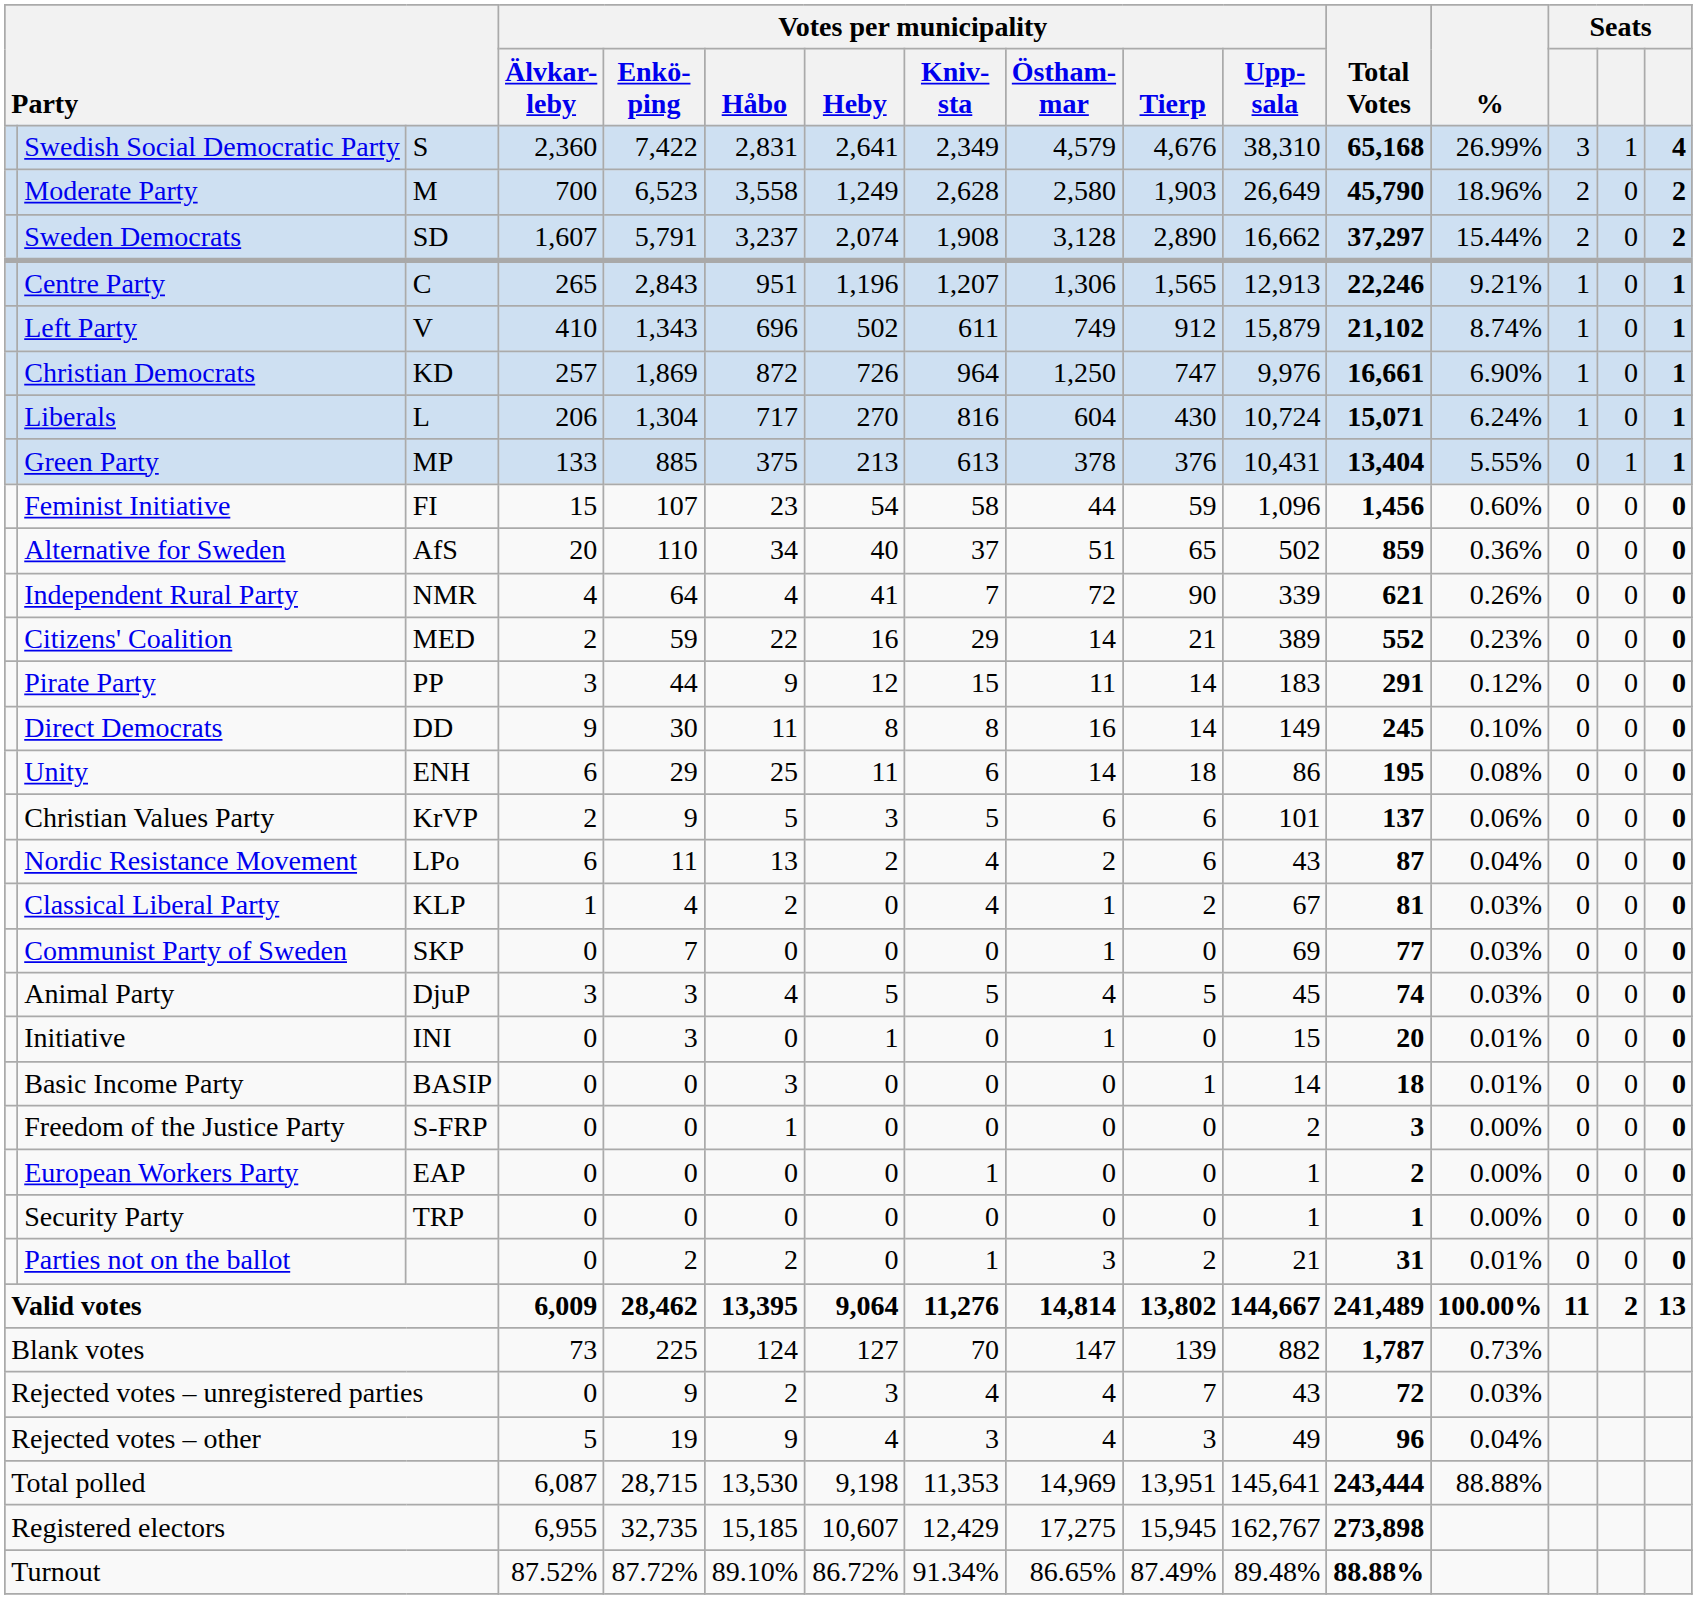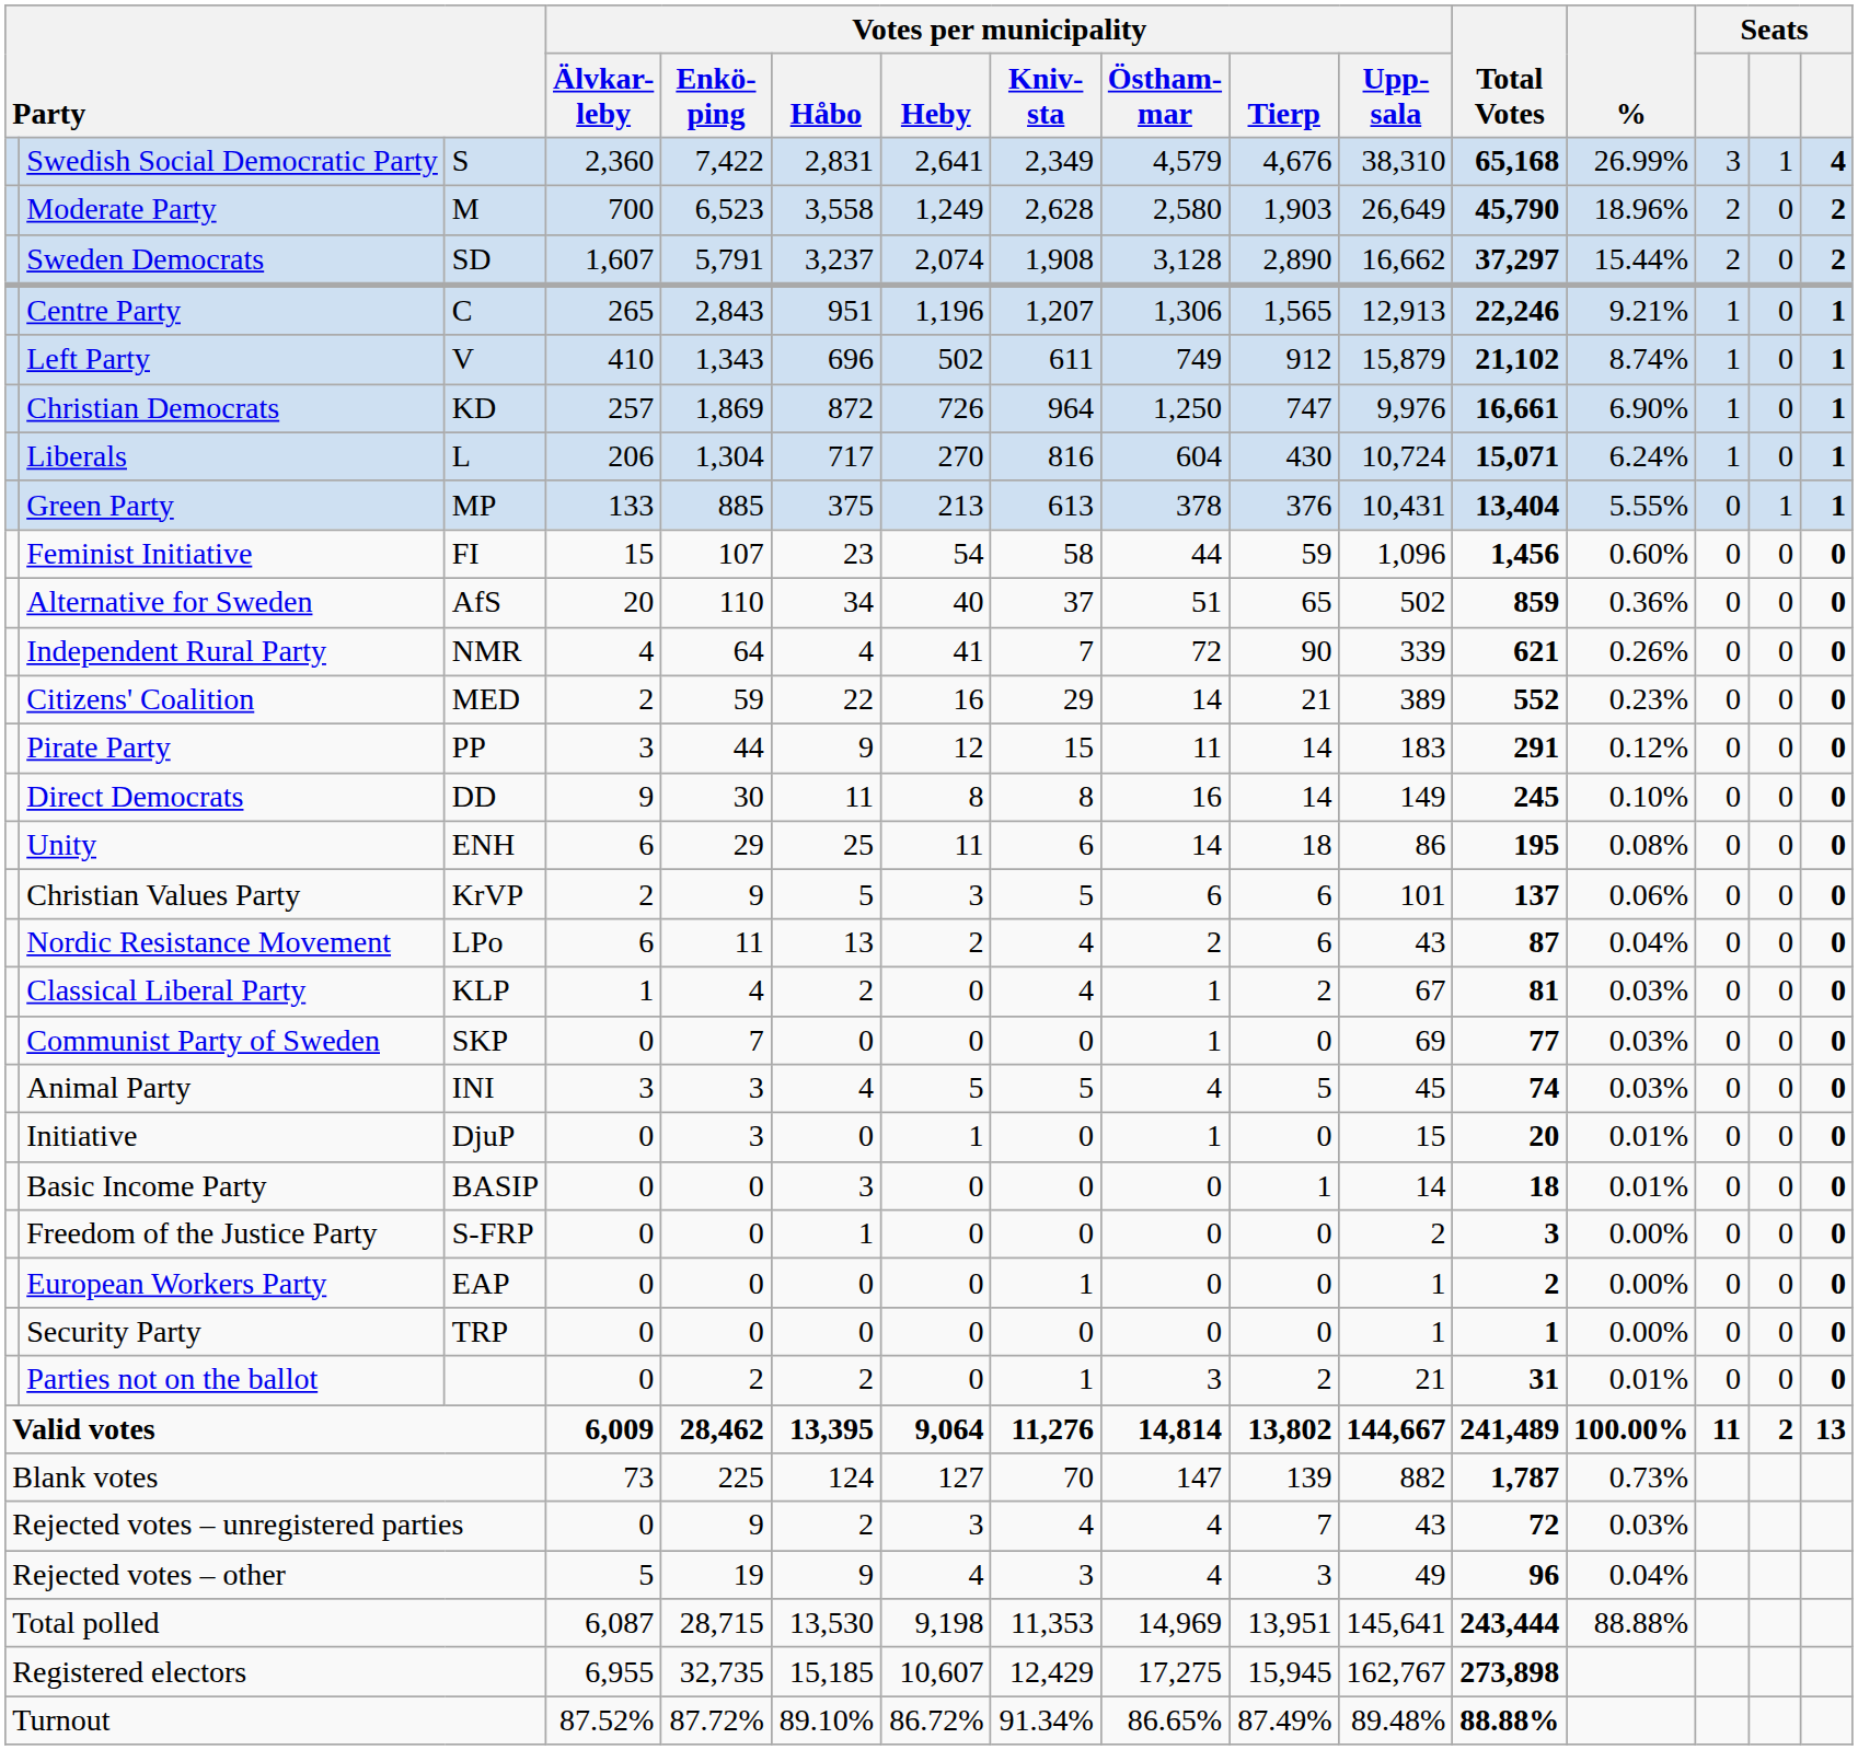 <table class="wikitable" border="1" style="text-align:right;">
 <tr>
 <th style="text-align:left;" valign=bottom rowspan=2 colspan=3>Party</th>
 <th colspan=8>Votes per municipality</th>
 <th align=center valign=bottom rowspan=2 width="50">Total Votes</th>
 <th align=center valign=bottom rowspan=2 width="50">%</th>
 <th colspan=3>Seats</th>
 </tr>
 <tr>
 <th align=center valign=bottom width="50"><a href='#'>Älvkar- leby</a></th>
 <th align=center valign=bottom width="50"><a href='#'>Enkö- ping</a></th>
 <th align=center valign=bottom width="50"><a href='#'>Håbo</a></th>
 <th align=center valign=bottom width="50"><a href='#'>Heby</a></th>
 <th align=center valign=bottom width="50"><a href='#'>Kniv- sta</a></th>
 <th align=center valign=bottom width="50"><a href='#'>Östham- mar</a></th>
 <th align=center valign=bottom width="50"><a href='#'>Tierp</a></th>
 <th align=center valign=bottom width="50"><a href='#'>Upp- sala</a></th>
 <th align=center valign=bottom width="20"><small></small></th>
 <th align=center valign=bottom width="20"><small><a href='#'></a></small></th>
 <th align=center valign=bottom width="20"><small></small></th>
 </tr>
 <tr style="background:#CEE0F2;">
 <td></td>
 <td align=left style="white-space: nowrap;"><a href='#'>Swedish Social Democratic Party</a></td>
 <td align=left>S</td>
 <td>2,360</td>
 <td>7,422</td>
 <td>2,831</td>
 <td>2,641</td>
 <td>2,349</td>
 <td>4,579</td>
 <td>4,676</td>
 <td>38,310</td>
 <td><strong>65,168</strong></td>
 <td>26.99%</td>
 <td>3</td>
 <td>1</td>
 <td><strong>4</strong></td>
 </tr>
 <tr style="background:#CEE0F2;">
 <td></td>
 <td align=left><a href='#'>Moderate Party</a></td>
 <td align=left>M</td>
 <td>700</td>
 <td>6,523</td>
 <td>3,558</td>
 <td>1,249</td>
 <td>2,628</td>
 <td>2,580</td>
 <td>1,903</td>
 <td>26,649</td>
 <td><strong>45,790</strong></td>
 <td>18.96%</td>
 <td>2</td>
 <td>0</td>
 <td><strong>2</strong></td>
 </tr>
 <tr style="background:#CEE0F2;">
 <td></td>
 <td align=left><a href='#'>Sweden Democrats</a></td>
 <td align=left>SD</td>
 <td>1,607</td>
 <td>5,791</td>
 <td>3,237</td>
 <td>2,074</td>
 <td>1,908</td>
 <td>3,128</td>
 <td>2,890</td>
 <td>16,662</td>
 <td><strong>37,297</strong></td>
 <td>15.44%</td>
 <td>2</td>
 <td>0</td>
 <td><strong>2</strong></td>
 </tr>
 <tr style="background:#CEE0F2; border-top:3px solid darkgray;">
 <td></td>
 <td align=left><a href='#'>Centre Party</a></td>
 <td align=left>C</td>
 <td>265</td>
 <td>2,843</td>
 <td>951</td>
 <td>1,196</td>
 <td>1,207</td>
 <td>1,306</td>
 <td>1,565</td>
 <td>12,913</td>
 <td><strong>22,246</strong></td>
 <td>9.21%</td>
 <td>1</td>
 <td>0</td>
 <td><strong>1</strong></td>
 </tr>
 <tr style="background:#CEE0F2;">
 <td></td>
 <td align=left><a href='#'>Left Party</a></td>
 <td align=left>V</td>
 <td>410</td>
 <td>1,343</td>
 <td>696</td>
 <td>502</td>
 <td>611</td>
 <td>749</td>
 <td>912</td>
 <td>15,879</td>
 <td><strong>21,102</strong></td>
 <td>8.74%</td>
 <td>1</td>
 <td>0</td>
 <td><strong>1</strong></td>
 </tr>
 <tr style="background:#CEE0F2;">
 <td></td>
 <td align=left><a href='#'>Christian Democrats</a></td>
 <td align=left>KD</td>
 <td>257</td>
 <td>1,869</td>
 <td>872</td>
 <td>726</td>
 <td>964</td>
 <td>1,250</td>
 <td>747</td>
 <td>9,976</td>
 <td><strong>16,661</strong></td>
 <td>6.90%</td>
 <td>1</td>
 <td>0</td>
 <td><strong>1</strong></td>
 </tr>
 <tr style="background:#CEE0F2;">
 <td></td>
 <td align=left><a href='#'>Liberals</a></td>
 <td align=left>L</td>
 <td>206</td>
 <td>1,304</td>
 <td>717</td>
 <td>270</td>
 <td>816</td>
 <td>604</td>
 <td>430</td>
 <td>10,724</td>
 <td><strong>15,071</strong></td>
 <td>6.24%</td>
 <td>1</td>
 <td>0</td>
 <td><strong>1</strong></td>
 </tr>
 <tr style="background:#CEE0F2;">
 <td></td>
 <td align=left><a href='#'>Green Party</a></td>
 <td align=left>MP</td>
 <td>133</td>
 <td>885</td>
 <td>375</td>
 <td>213</td>
 <td>613</td>
 <td>378</td>
 <td>376</td>
 <td>10,431</td>
 <td><strong>13,404</strong></td>
 <td>5.55%</td>
 <td>0</td>
 <td>1</td>
 <td><strong>1</strong></td>
 </tr>
 <tr>
 <td></td>
 <td align=left><a href='#'>Feminist Initiative</a></td>
 <td align=left>FI</td>
 <td>15</td>
 <td>107</td>
 <td>23</td>
 <td>54</td>
 <td>58</td>
 <td>44</td>
 <td>59</td>
 <td>1,096</td>
 <td><strong>1,456</strong></td>
 <td>0.60%</td>
 <td>0</td>
 <td>0</td>
 <td><strong>0</strong></td>
 </tr>
 <tr>
 <td></td>
 <td align=left><a href='#'>Alternative for Sweden</a></td>
 <td align=left>AfS</td>
 <td>20</td>
 <td>110</td>
 <td>34</td>
 <td>40</td>
 <td>37</td>
 <td>51</td>
 <td>65</td>
 <td>502</td>
 <td><strong>859</strong></td>
 <td>0.36%</td>
 <td>0</td>
 <td>0</td>
 <td><strong>0</strong></td>
 </tr>
 <tr>
 <td></td>
 <td align=left><a href='#'>Independent Rural Party</a></td>
 <td align=left>NMR</td>
 <td>4</td>
 <td>64</td>
 <td>4</td>
 <td>41</td>
 <td>7</td>
 <td>72</td>
 <td>90</td>
 <td>339</td>
 <td><strong>621</strong></td>
 <td>0.26%</td>
 <td>0</td>
 <td>0</td>
 <td><strong>0</strong></td>
 </tr>
 <tr>
 <td></td>
 <td align=left><a href='#'>Citizens' Coalition</a></td>
 <td align=left>MED</td>
 <td>2</td>
 <td>59</td>
 <td>22</td>
 <td>16</td>
 <td>29</td>
 <td>14</td>
 <td>21</td>
 <td>389</td>
 <td><strong>552</strong></td>
 <td>0.23%</td>
 <td>0</td>
 <td>0</td>
 <td><strong>0</strong></td>
 </tr>
 <tr>
 <td></td>
 <td align=left><a href='#'>Pirate Party</a></td>
 <td align=left>PP</td>
 <td>3</td>
 <td>44</td>
 <td>9</td>
 <td>12</td>
 <td>15</td>
 <td>11</td>
 <td>14</td>
 <td>183</td>
 <td><strong>291</strong></td>
 <td>0.12%</td>
 <td>0</td>
 <td>0</td>
 <td><strong>0</strong></td>
 </tr>
 <tr>
 <td></td>
 <td align=left><a href='#'>Direct Democrats</a></td>
 <td align=left>DD</td>
 <td>9</td>
 <td>30</td>
 <td>11</td>
 <td>8</td>
 <td>8</td>
 <td>16</td>
 <td>14</td>
 <td>149</td>
 <td><strong>245</strong></td>
 <td>0.10%</td>
 <td>0</td>
 <td>0</td>
 <td><strong>0</strong></td>
 </tr>
 <tr>
 <td></td>
 <td align=left><a href='#'>Unity</a></td>
 <td align=left>ENH</td>
 <td>6</td>
 <td>29</td>
 <td>25</td>
 <td>11</td>
 <td>6</td>
 <td>14</td>
 <td>18</td>
 <td>86</td>
 <td><strong>195</strong></td>
 <td>0.08%</td>
 <td>0</td>
 <td>0</td>
 <td><strong>0</strong></td>
 </tr>
 <tr>
 <td></td>
 <td align=left>Christian Values Party</td>
 <td align=left>KrVP</td>
 <td>2</td>
 <td>9</td>
 <td>5</td>
 <td>3</td>
 <td>5</td>
 <td>6</td>
 <td>6</td>
 <td>101</td>
 <td><strong>137</strong></td>
 <td>0.06%</td>
 <td>0</td>
 <td>0</td>
 <td><strong>0</strong></td>
 </tr>
 <tr>
 <td></td>
 <td align=left><a href='#'>Nordic Resistance Movement</a></td>
 <td align=left>LPo</td>
 <td>6</td>
 <td>11</td>
 <td>13</td>
 <td>2</td>
 <td>4</td>
 <td>2</td>
 <td>6</td>
 <td>43</td>
 <td><strong>87</strong></td>
 <td>0.04%</td>
 <td>0</td>
 <td>0</td>
 <td><strong>0</strong></td>
 </tr>
 <tr>
 <td></td>
 <td align=left><a href='#'>Classical Liberal Party</a></td>
 <td align=left>KLP</td>
 <td>1</td>
 <td>4</td>
 <td>2</td>
 <td>0</td>
 <td>4</td>
 <td>1</td>
 <td>2</td>
 <td>67</td>
 <td><strong>81</strong></td>
 <td>0.03%</td>
 <td>0</td>
 <td>0</td>
 <td><strong>0</strong></td>
 </tr>
 <tr>
 <td></td>
 <td align=left><a href='#'>Communist Party of Sweden</a></td>
 <td align=left>SKP</td>
 <td>0</td>
 <td>7</td>
 <td>0</td>
 <td>0</td>
 <td>0</td>
 <td>1</td>
 <td>0</td>
 <td>69</td>
 <td><strong>77</strong></td>
 <td>0.03%</td>
 <td>0</td>
 <td>0</td>
 <td><strong>0</strong></td>
 </tr>
 <tr>
 <td></td>
 <td align=left>Animal Party</td>
-<td align=left>DjuP</td>
+<td align=left>INI</td>
 <td>3</td>
 <td>3</td>
 <td>4</td>
 <td>5</td>
 <td>5</td>
 <td>4</td>
 <td>5</td>
 <td>45</td>
 <td><strong>74</strong></td>
 <td>0.03%</td>
 <td>0</td>
 <td>0</td>
 <td><strong>0</strong></td>
 </tr>
 <tr>
 <td></td>
 <td align=left>Initiative</td>
-<td align=left>INI</td>
+<td align=left>DjuP</td>
 <td>0</td>
 <td>3</td>
 <td>0</td>
 <td>1</td>
 <td>0</td>
 <td>1</td>
 <td>0</td>
 <td>15</td>
 <td><strong>20</strong></td>
 <td>0.01%</td>
 <td>0</td>
 <td>0</td>
 <td><strong>0</strong></td>
 </tr>
 <tr>
 <td></td>
 <td align=left>Basic Income Party</td>
 <td align=left>BASIP</td>
 <td>0</td>
 <td>0</td>
 <td>3</td>
 <td>0</td>
 <td>0</td>
 <td>0</td>
 <td>1</td>
 <td>14</td>
 <td><strong>18</strong></td>
 <td>0.01%</td>
 <td>0</td>
 <td>0</td>
 <td><strong>0</strong></td>
 </tr>
 <tr>
 <td></td>
 <td align=left>Freedom of the Justice Party</td>
 <td align=left>S-FRP</td>
 <td>0</td>
 <td>0</td>
 <td>1</td>
 <td>0</td>
 <td>0</td>
 <td>0</td>
 <td>0</td>
 <td>2</td>
 <td><strong>3</strong></td>
 <td>0.00%</td>
 <td>0</td>
 <td>0</td>
 <td><strong>0</strong></td>
 </tr>
 <tr>
 <td></td>
 <td align=left><a href='#'>European Workers Party</a></td>
 <td align=left>EAP</td>
 <td>0</td>
 <td>0</td>
 <td>0</td>
 <td>0</td>
 <td>1</td>
 <td>0</td>
 <td>0</td>
 <td>1</td>
 <td><strong>2</strong></td>
 <td>0.00%</td>
 <td>0</td>
 <td>0</td>
 <td><strong>0</strong></td>
 </tr>
 <tr>
 <td></td>
 <td align=left>Security Party</td>
 <td align=left>TRP</td>
 <td>0</td>
 <td>0</td>
 <td>0</td>
 <td>0</td>
 <td>0</td>
 <td>0</td>
 <td>0</td>
 <td>1</td>
 <td><strong>1</strong></td>
 <td>0.00%</td>
 <td>0</td>
 <td>0</td>
 <td><strong>0</strong></td>
 </tr>
 <tr>
 <td></td>
 <td align=left><a href='#'>Parties not on the ballot</a></td>
 <td></td>
 <td>0</td>
 <td>2</td>
 <td>2</td>
 <td>0</td>
 <td>1</td>
 <td>3</td>
 <td>2</td>
 <td>21</td>
 <td><strong>31</strong></td>
 <td>0.01%</td>
 <td>0</td>
 <td>0</td>
 <td><strong>0</strong></td>
 </tr>
 <tr style="font-weight:bold">
 <td align=left colspan=3>Valid votes</td>
 <td>6,009</td>
 <td>28,462</td>
 <td>13,395</td>
 <td>9,064</td>
 <td>11,276</td>
 <td>14,814</td>
 <td>13,802</td>
 <td>144,667</td>
 <td>241,489</td>
 <td>100.00%</td>
 <td>11</td>
 <td>2</td>
 <td>13</td>
 </tr>
 <tr>
 <td align=left colspan=3>Blank votes</td>
 <td>73</td>
 <td>225</td>
 <td>124</td>
 <td>127</td>
 <td>70</td>
 <td>147</td>
 <td>139</td>
 <td>882</td>
 <td><strong>1,787</strong></td>
 <td>0.73%</td>
 <td></td>
 <td></td>
 <td></td>
 </tr>
 <tr>
 <td align=left colspan=3>Rejected votes – unregistered parties</td>
 <td>0</td>
 <td>9</td>
 <td>2</td>
 <td>3</td>
 <td>4</td>
 <td>4</td>
 <td>7</td>
 <td>43</td>
 <td><strong>72</strong></td>
 <td>0.03%</td>
 <td></td>
 <td></td>
 <td></td>
 </tr>
 <tr>
 <td align=left colspan=3>Rejected votes – other</td>
 <td>5</td>
 <td>19</td>
 <td>9</td>
 <td>4</td>
 <td>3</td>
 <td>4</td>
 <td>3</td>
 <td>49</td>
 <td><strong>96</strong></td>
 <td>0.04%</td>
 <td></td>
 <td></td>
 <td></td>
 </tr>
 <tr>
 <td align=left colspan=3>Total polled</td>
 <td>6,087</td>
 <td>28,715</td>
 <td>13,530</td>
 <td>9,198</td>
 <td>11,353</td>
 <td>14,969</td>
 <td>13,951</td>
 <td>145,641</td>
 <td><strong>243,444</strong></td>
 <td>88.88%</td>
 <td></td>
 <td></td>
 <td></td>
 </tr>
 <tr>
 <td align=left colspan=3>Registered electors</td>
 <td>6,955</td>
 <td>32,735</td>
 <td>15,185</td>
 <td>10,607</td>
 <td>12,429</td>
 <td>17,275</td>
 <td>15,945</td>
 <td>162,767</td>
 <td><strong>273,898</strong></td>
 <td></td>
 <td></td>
 <td></td>
 <td></td>
 </tr>
 <tr>
 <td align=left colspan=3>Turnout</td>
 <td>87.52%</td>
 <td>87.72%</td>
 <td>89.10%</td>
 <td>86.72%</td>
 <td>91.34%</td>
 <td>86.65%</td>
 <td>87.49%</td>
 <td>89.48%</td>
 <td><strong>88.88%</strong></td>
 <td></td>
 <td></td>
 <td></td>
 <td></td>
 </tr>
 </table>
